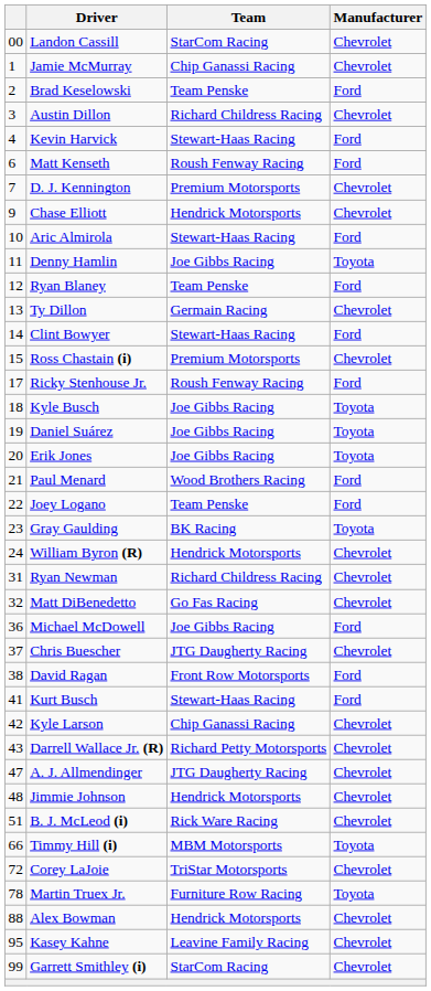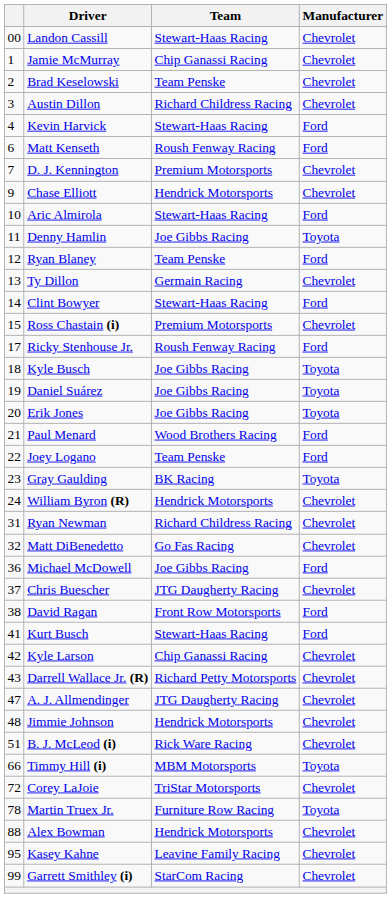 <table class="wikitable" style="font-size:95%">
 <tr>
 <th></th>
 <th>Driver</th>
 <th>Team</th>
 <th>Manufacturer</th>
 </tr>
 <tr>
 <td>00</td>
 <td><a href='#'>Landon Cassill</a></td>
-<td><a href='#'>StarCom Racing</a></td>
+<td><a href='#'>Stewart-Haas Racing</a></td>
 <td><a href='#'>Chevrolet</a></td>
 </tr>
 <tr>
 <td>1</td>
 <td><a href='#'>Jamie McMurray</a></td>
 <td><a href='#'>Chip Ganassi Racing</a></td>
 <td><a href='#'>Chevrolet</a></td>
 </tr>
 <tr>
 <td>2</td>
 <td><a href='#'>Brad Keselowski</a></td>
 <td><a href='#'>Team Penske</a></td>
-<td><a href='#'>Ford</a></td>
+<td><a href='#'>Chevrolet</a></td>
 </tr>
 <tr>
 <td>3</td>
 <td><a href='#'>Austin Dillon</a></td>
 <td><a href='#'>Richard Childress Racing</a></td>
 <td><a href='#'>Chevrolet</a></td>
 </tr>
 <tr>
 <td>4</td>
 <td><a href='#'>Kevin Harvick</a></td>
 <td><a href='#'>Stewart-Haas Racing</a></td>
 <td><a href='#'>Ford</a></td>
 </tr>
 <tr>
 <td>6</td>
 <td><a href='#'>Matt Kenseth</a></td>
 <td><a href='#'>Roush Fenway Racing</a></td>
 <td><a href='#'>Ford</a></td>
 </tr>
 <tr>
 <td>7</td>
 <td><a href='#'>D. J. Kennington</a></td>
 <td><a href='#'>Premium Motorsports</a></td>
 <td><a href='#'>Chevrolet</a></td>
 </tr>
 <tr>
 <td>9</td>
 <td><a href='#'>Chase Elliott</a></td>
 <td><a href='#'>Hendrick Motorsports</a></td>
 <td><a href='#'>Chevrolet</a></td>
 </tr>
 <tr>
 <td>10</td>
 <td><a href='#'>Aric Almirola</a></td>
 <td><a href='#'>Stewart-Haas Racing</a></td>
 <td><a href='#'>Ford</a></td>
 </tr>
 <tr>
 <td>11</td>
 <td><a href='#'>Denny Hamlin</a></td>
 <td><a href='#'>Joe Gibbs Racing</a></td>
 <td><a href='#'>Toyota</a></td>
 </tr>
 <tr>
 <td>12</td>
 <td><a href='#'>Ryan Blaney</a></td>
 <td><a href='#'>Team Penske</a></td>
 <td><a href='#'>Ford</a></td>
 </tr>
 <tr>
 <td>13</td>
 <td><a href='#'>Ty Dillon</a></td>
 <td><a href='#'>Germain Racing</a></td>
 <td><a href='#'>Chevrolet</a></td>
 </tr>
 <tr>
 <td>14</td>
 <td><a href='#'>Clint Bowyer</a></td>
 <td><a href='#'>Stewart-Haas Racing</a></td>
 <td><a href='#'>Ford</a></td>
 </tr>
 <tr>
 <td>15</td>
 <td><a href='#'>Ross Chastain</a> <strong>(i)</strong></td>
 <td><a href='#'>Premium Motorsports</a></td>
 <td><a href='#'>Chevrolet</a></td>
 </tr>
 <tr>
 <td>17</td>
 <td><a href='#'>Ricky Stenhouse Jr.</a></td>
 <td><a href='#'>Roush Fenway Racing</a></td>
 <td><a href='#'>Ford</a></td>
 </tr>
 <tr>
 <td>18</td>
 <td><a href='#'>Kyle Busch</a></td>
 <td><a href='#'>Joe Gibbs Racing</a></td>
 <td><a href='#'>Toyota</a></td>
 </tr>
 <tr>
 <td>19</td>
 <td><a href='#'>Daniel Suárez</a></td>
 <td><a href='#'>Joe Gibbs Racing</a></td>
 <td><a href='#'>Toyota</a></td>
 </tr>
 <tr>
 <td>20</td>
 <td><a href='#'>Erik Jones</a></td>
 <td><a href='#'>Joe Gibbs Racing</a></td>
 <td><a href='#'>Toyota</a></td>
 </tr>
 <tr>
 <td>21</td>
 <td><a href='#'>Paul Menard</a></td>
 <td><a href='#'>Wood Brothers Racing</a></td>
 <td><a href='#'>Ford</a></td>
 </tr>
 <tr>
 <td>22</td>
 <td><a href='#'>Joey Logano</a></td>
 <td><a href='#'>Team Penske</a></td>
 <td><a href='#'>Ford</a></td>
 </tr>
 <tr>
 <td>23</td>
 <td><a href='#'>Gray Gaulding</a></td>
 <td><a href='#'>BK Racing</a></td>
 <td><a href='#'>Toyota</a></td>
 </tr>
 <tr>
 <td>24</td>
 <td><a href='#'>William Byron</a> <strong>(R)</strong></td>
 <td><a href='#'>Hendrick Motorsports</a></td>
 <td><a href='#'>Chevrolet</a></td>
 </tr>
 <tr>
 <td>31</td>
 <td><a href='#'>Ryan Newman</a></td>
 <td><a href='#'>Richard Childress Racing</a></td>
 <td><a href='#'>Chevrolet</a></td>
 </tr>
 <tr>
 <td>32</td>
 <td><a href='#'>Matt DiBenedetto</a></td>
 <td><a href='#'>Go Fas Racing</a></td>
 <td><a href='#'>Chevrolet</a></td>
 </tr>
 <tr>
 <td>36</td>
 <td><a href='#'>Michael McDowell</a></td>
 <td><a href='#'>Joe Gibbs Racing</a></td>
 <td><a href='#'>Ford</a></td>
 </tr>
 <tr>
 <td>37</td>
 <td><a href='#'>Chris Buescher</a></td>
 <td><a href='#'>JTG Daugherty Racing</a></td>
 <td><a href='#'>Chevrolet</a></td>
 </tr>
 <tr>
 <td>38</td>
 <td><a href='#'>David Ragan</a></td>
 <td><a href='#'>Front Row Motorsports</a></td>
 <td><a href='#'>Ford</a></td>
 </tr>
 <tr>
 <td>41</td>
 <td><a href='#'>Kurt Busch</a></td>
 <td><a href='#'>Stewart-Haas Racing</a></td>
 <td><a href='#'>Ford</a></td>
 </tr>
 <tr>
 <td>42</td>
 <td><a href='#'>Kyle Larson</a></td>
 <td><a href='#'>Chip Ganassi Racing</a></td>
 <td><a href='#'>Chevrolet</a></td>
 </tr>
 <tr>
 <td>43</td>
 <td><a href='#'>Darrell Wallace Jr.</a> <strong>(R)</strong></td>
 <td><a href='#'>Richard Petty Motorsports</a></td>
 <td><a href='#'>Chevrolet</a></td>
 </tr>
 <tr>
 <td>47</td>
 <td><a href='#'>A. J. Allmendinger</a></td>
 <td><a href='#'>JTG Daugherty Racing</a></td>
 <td><a href='#'>Chevrolet</a></td>
 </tr>
 <tr>
 <td>48</td>
 <td><a href='#'>Jimmie Johnson</a></td>
 <td><a href='#'>Hendrick Motorsports</a></td>
 <td><a href='#'>Chevrolet</a></td>
 </tr>
 <tr>
 <td>51</td>
 <td><a href='#'>B. J. McLeod</a> <strong>(i)</strong></td>
 <td><a href='#'>Rick Ware Racing</a></td>
 <td><a href='#'>Chevrolet</a></td>
 </tr>
 <tr>
 <td>66</td>
 <td><a href='#'>Timmy Hill</a> <strong>(i)</strong></td>
 <td><a href='#'>MBM Motorsports</a></td>
 <td><a href='#'>Toyota</a></td>
 </tr>
 <tr>
 <td>72</td>
 <td><a href='#'>Corey LaJoie</a></td>
 <td><a href='#'>TriStar Motorsports</a></td>
 <td><a href='#'>Chevrolet</a></td>
 </tr>
 <tr>
 <td>78</td>
 <td><a href='#'>Martin Truex Jr.</a></td>
 <td><a href='#'>Furniture Row Racing</a></td>
 <td><a href='#'>Toyota</a></td>
 </tr>
 <tr>
 <td>88</td>
 <td><a href='#'>Alex Bowman</a></td>
 <td><a href='#'>Hendrick Motorsports</a></td>
 <td><a href='#'>Chevrolet</a></td>
 </tr>
 <tr>
 <td>95</td>
 <td><a href='#'>Kasey Kahne</a></td>
 <td><a href='#'>Leavine Family Racing</a></td>
 <td><a href='#'>Chevrolet</a></td>
 </tr>
 <tr>
 <td>99</td>
 <td><a href='#'>Garrett Smithley</a> <strong>(i)</strong></td>
 <td><a href='#'>StarCom Racing</a></td>
 <td><a href='#'>Chevrolet</a></td>
 </tr>
 <tr>
 <th colspan="4"></th>
 </tr>
 </table>
